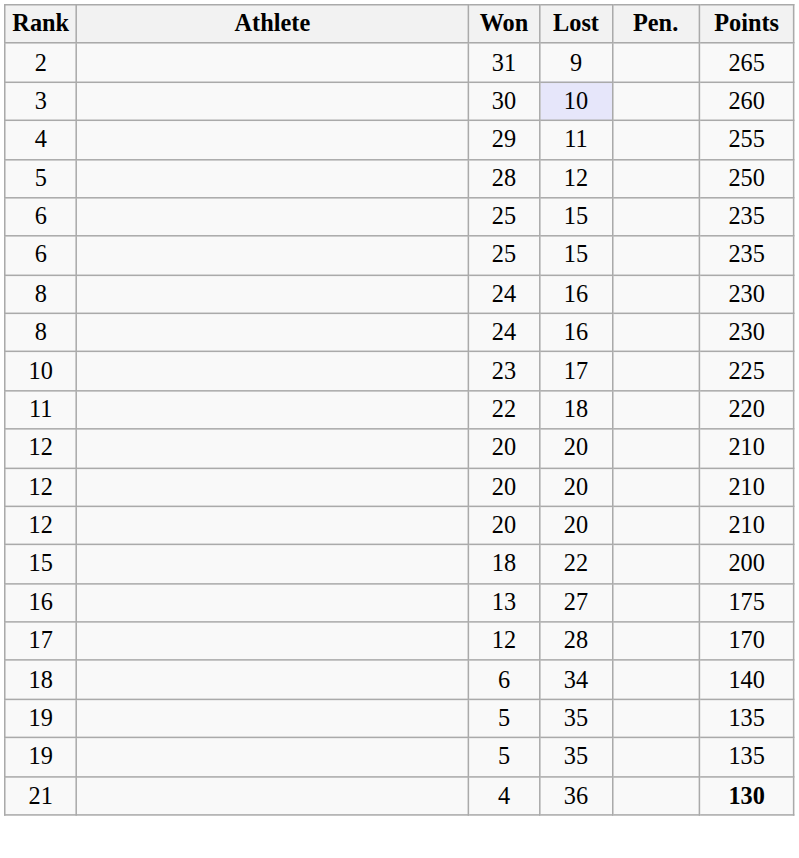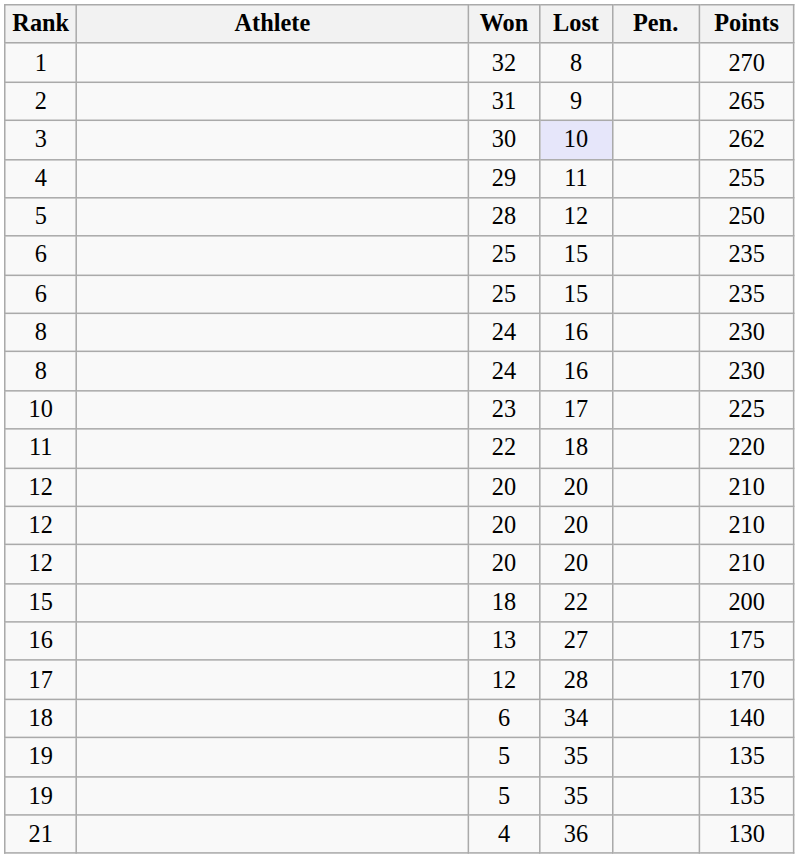 <table class=wikitable style="text-align:center">
 <tr>
 <th width=40>Rank</th>
 <th width=250>Athlete</th>
 <th width=40>Won</th>
 <th width=40>Lost</th>
 <th width=50>Pen.</th>
 <th width=55>Points</th>
+</tr>
+<tr>
+<td>1</td>
+<td align=left></td>
+<td>32</td>
+<td>8</td>
+<td></td>
+<td>270</td>
 </tr>
 <tr>
 <td>2</td>
 <td align=left></td>
 <td>31</td>
 <td>9</td>
 <td></td>
 <td>265</td>
 </tr>
 <tr>
 <td>3</td>
 <td align=left></td>
 <td>30</td>
 <td style="background: lavender;">10</td>
 <td></td>
-<td>260</td>
+<td>262</td>
 </tr>
 <tr>
 <td>4</td>
 <td align=left></td>
 <td>29</td>
 <td>11</td>
 <td></td>
 <td>255</td>
 </tr>
 <tr>
 <td>5</td>
 <td align=left></td>
 <td>28</td>
 <td>12</td>
 <td></td>
 <td>250</td>
 </tr>
 <tr>
 <td>6</td>
 <td align=left></td>
 <td>25</td>
 <td>15</td>
 <td></td>
 <td>235</td>
 </tr>
 <tr>
 <td>6</td>
 <td align=left></td>
 <td>25</td>
 <td>15</td>
 <td></td>
 <td>235</td>
 </tr>
 <tr>
 <td>8</td>
 <td align=left></td>
 <td>24</td>
 <td>16</td>
 <td></td>
 <td>230</td>
 </tr>
 <tr>
 <td>8</td>
 <td align=left></td>
 <td>24</td>
 <td>16</td>
 <td></td>
 <td>230</td>
 </tr>
 <tr>
 <td>10</td>
 <td align=left></td>
 <td>23</td>
 <td>17</td>
 <td></td>
 <td>225</td>
 </tr>
 <tr>
 <td>11</td>
 <td align=left></td>
 <td>22</td>
 <td>18</td>
 <td></td>
 <td>220</td>
 </tr>
 <tr>
 <td>12</td>
 <td align=left></td>
 <td>20</td>
 <td>20</td>
 <td></td>
 <td>210</td>
 </tr>
 <tr>
 <td>12</td>
 <td align=left></td>
 <td>20</td>
 <td>20</td>
 <td></td>
 <td>210</td>
 </tr>
 <tr>
 <td>12</td>
 <td align=left></td>
 <td>20</td>
 <td>20</td>
 <td></td>
 <td>210</td>
 </tr>
 <tr>
 <td>15</td>
 <td align=left></td>
 <td>18</td>
 <td>22</td>
 <td></td>
 <td>200</td>
 </tr>
 <tr>
 <td>16</td>
 <td align=left></td>
 <td>13</td>
 <td>27</td>
 <td></td>
 <td>175</td>
 </tr>
 <tr>
 <td>17</td>
 <td align=left></td>
 <td>12</td>
 <td>28</td>
 <td></td>
 <td>170</td>
 </tr>
 <tr>
 <td>18</td>
 <td align=left></td>
 <td>6</td>
 <td>34</td>
 <td></td>
 <td>140</td>
 </tr>
 <tr>
 <td>19</td>
 <td align=left></td>
 <td>5</td>
 <td>35</td>
 <td></td>
 <td>135</td>
 </tr>
 <tr>
 <td>19</td>
 <td align=left></td>
 <td>5</td>
 <td>35</td>
 <td></td>
 <td>135</td>
 </tr>
 <tr>
 <td>21</td>
 <td align=left></td>
 <td>4</td>
 <td>36</td>
 <td></td>
-<td><strong>130</strong></td>
+<td>130</td>
 </tr>
 </table>
